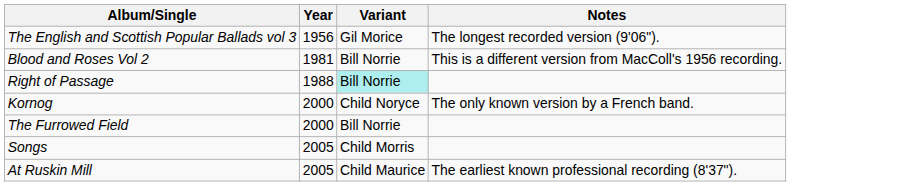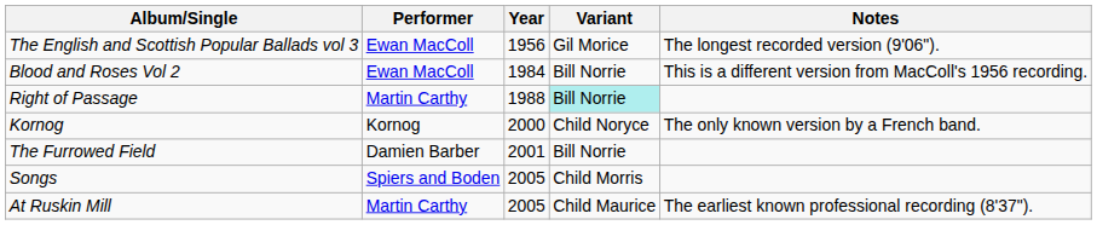 <table class="wikitable">
 <tr>
 <th>Album/Single</th>
+<th>Performer</th>
 <th>Year</th>
 <th>Variant</th>
 <th>Notes</th>
 </tr>
 <tr>
 <td><em>The English and Scottish Popular Ballads vol 3</em></td>
+<td><a href='#'>Ewan MacColl</a></td>
 <td>1956</td>
 <td>Gil Morice</td>
 <td>The longest recorded version (9'06").</td>
 </tr>
 <tr>
 <td><em>Blood and Roses Vol 2</em></td>
-<td>1981</td>
+<td><a href='#'>Ewan MacColl</a></td>
+<td>1984</td>
 <td>Bill Norrie</td>
 <td>This is a different version from MacColl's 1956 recording.</td>
 </tr>
 <tr>
 <td><em>Right of Passage</em></td>
+<td><a href='#'>Martin Carthy</a></td>
 <td>1988</td>
 <td style="background: paleturquoise;">Bill Norrie</td>
 <td></td>
 </tr>
 <tr>
 <td><em>Kornog</em></td>
+<td>Kornog</td>
 <td>2000</td>
 <td>Child Noryce</td>
 <td>The only known version by a French band.</td>
 </tr>
 <tr>
 <td><em>The Furrowed Field</em></td>
-<td>2000</td>
+<td>Damien Barber</td>
+<td>2001</td>
 <td>Bill Norrie</td>
 <td></td>
 </tr>
 <tr>
 <td><em>Songs</em></td>
+<td><a href='#'>Spiers and Boden</a></td>
 <td>2005</td>
 <td>Child Morris</td>
 <td></td>
 </tr>
 <tr>
 <td><em>At Ruskin Mill</em></td>
+<td><a href='#'>Martin Carthy</a></td>
 <td>2005</td>
 <td>Child Maurice</td>
 <td>The earliest known professional recording (8'37").</td>
 </tr>
 </table>
